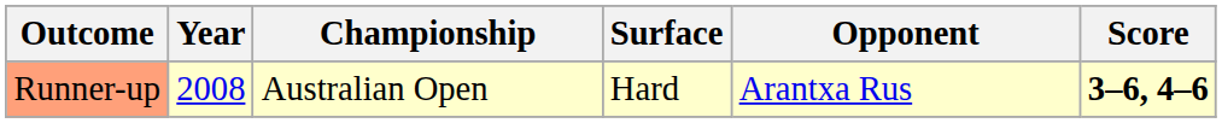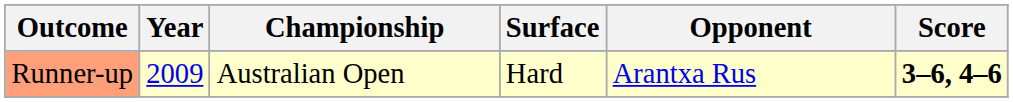 <table class=wikitable style=font-size:97%>
 <tr>
 <th>Outcome</th>
 <th>Year</th>
 <th width=150>Championship</th>
 <th>Surface</th>
 <th width=150>Opponent</th>
 <th>Score</th>
 </tr>
 <tr bgcolor=ffffcc>
 <td style="background:#ffa07a;">Runner-up</td>
-<td><a href='#'>2008</a></td>
+<td><a href='#'>2009</a></td>
 <td> Australian Open</td>
 <td>Hard</td>
 <td> <a href='#'>Arantxa Rus</a></td>
 <td><strong>3–6, 4–6</strong></td>
 </tr>
 </table>
